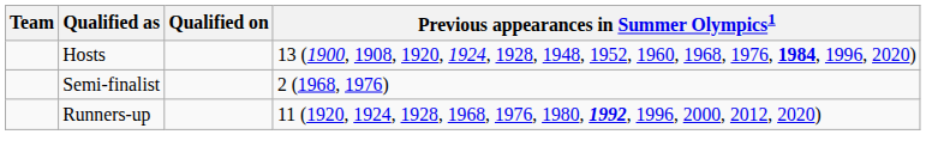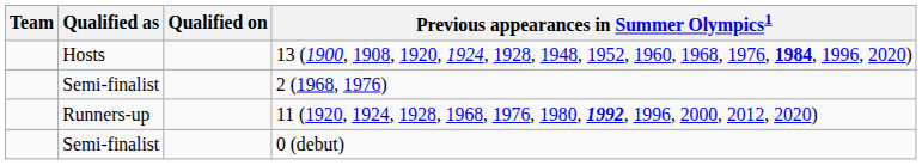 <table class="wikitable sortable">
 <tr>
 <th>Team</th>
 <th>Qualified as</th>
 <th>Qualified on</th>
 <th data-sort-type="number">Previous appearances in <a href='#'>Summer Olympics</a><sup><a href='#'>1</a></sup></th>
 </tr>
 <tr>
 <td></td>
 <td>Hosts</td>
 <td></td>
 <td>13 (<em><a href='#'>1900</a></em>, <a href='#'>1908</a>, <a href='#'>1920</a>, <em><a href='#'>1924</a></em>, <a href='#'>1928</a>, <a href='#'>1948</a>, <a href='#'>1952</a>, <a href='#'>1960</a>, <a href='#'>1968</a>, <a href='#'>1976</a>, <strong><a href='#'>1984</a></strong>, <a href='#'>1996</a>, <a href='#'>2020</a>)</td>
 </tr>
 <tr>
 <td></td>
 <td>Semi-finalist</td>
 <td></td>
 <td>2 (<a href='#'>1968</a>, <a href='#'>1976</a>)</td>
 </tr>
 <tr>
 <td></td>
 <td>Runners-up</td>
 <td></td>
 <td>11 (<a href='#'>1920</a>, <a href='#'>1924</a>, <a href='#'>1928</a>, <a href='#'>1968</a>, <a href='#'>1976</a>, <a href='#'>1980</a>, <strong><em><a href='#'>1992</a></em></strong>, <a href='#'>1996</a>, <a href='#'>2000</a>, <a href='#'>2012</a>, <a href='#'>2020</a>)</td>
 </tr>
+<tr>
+<td></td>
+<td>Semi-finalist</td>
+<td></td>
+<td>0 (debut)</td>
+</tr>
 </table>
